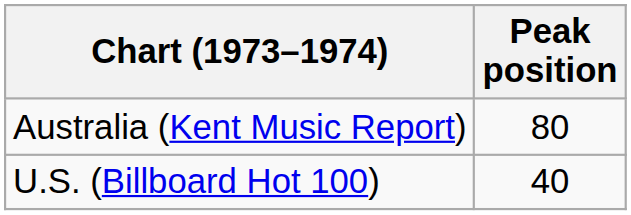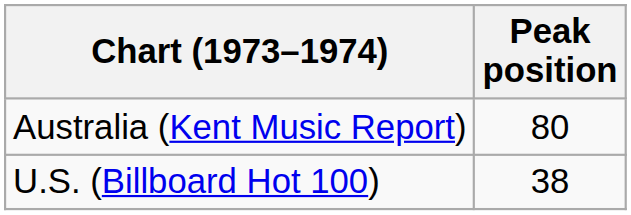 <table class="wikitable sortable">
 <tr>
 <th style="text-align:center;">Chart (1973–1974)</th>
 <th style="text-align:center;">Peak<br>position</th>
 </tr>
 <tr>
 <td>Australia (<a href='#'>Kent Music Report</a>)</td>
 <td style="text-align:center;">80</td>
 </tr>
 <tr>
 <td align="left">U.S. (<a href='#'>Billboard Hot 100</a>)</td>
-<td style="text-align:center;">40</td>
+<td style="text-align:center;">38</td>
 </tr>
 </table>
